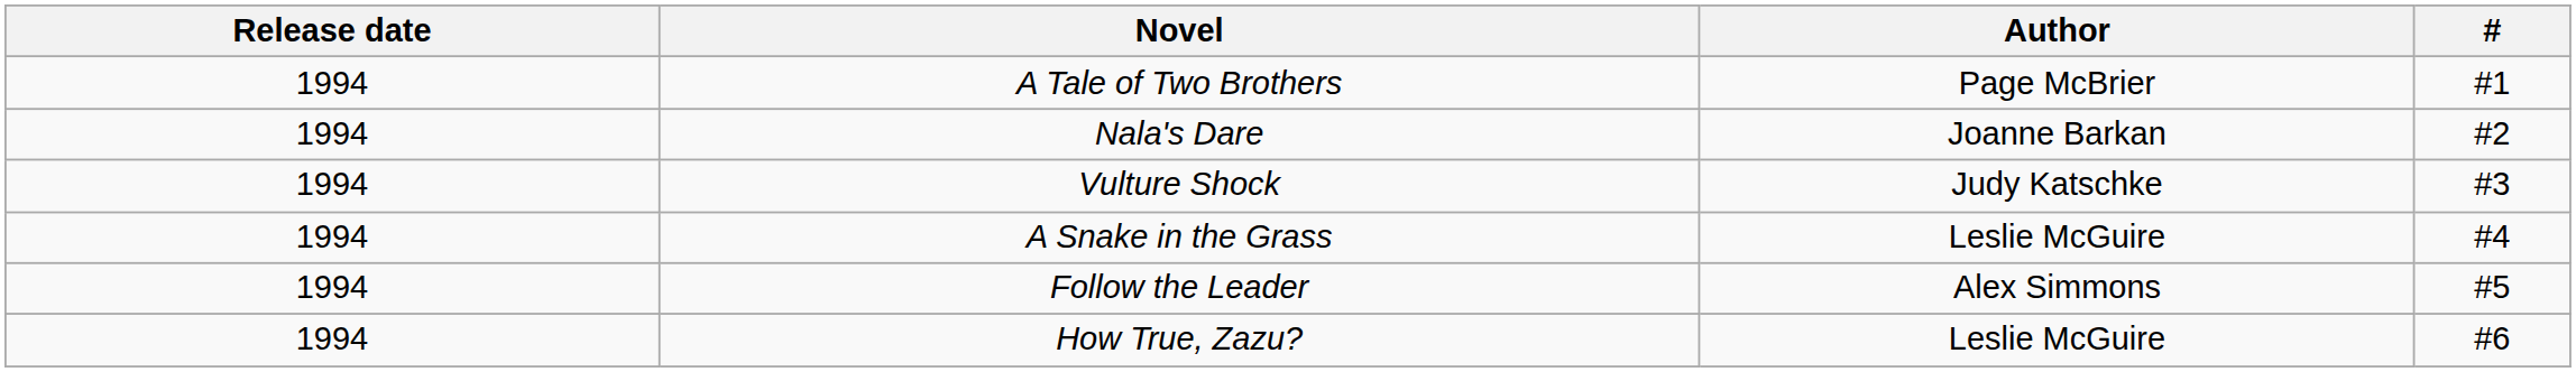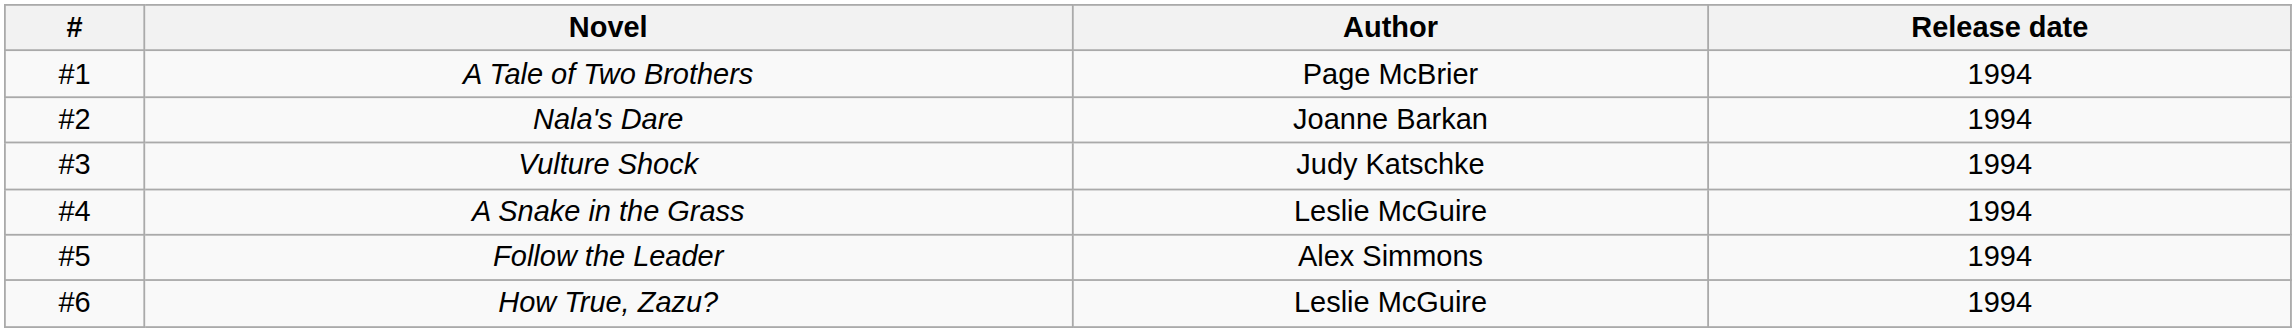 <table class="wikitable sortable" width="100%" border="1" style="font-size: 100%; text-align:center">
 <tr>
-<th>Release date</th>
+<th>#</th>
 <th>Novel</th>
 <th>Author</th>
-<th>#</th>
+<th>Release date</th>
 </tr>
 <tr>
-<td>1994</td>
+<td>#1</td>
 <td><em>A Tale of Two Brothers</em></td>
 <td>Page McBrier</td>
-<td>#1</td>
+<td>1994</td>
 </tr>
 <tr>
-<td>1994</td>
+<td>#2</td>
 <td><em>Nala's Dare</em></td>
 <td>Joanne Barkan</td>
-<td>#2</td>
+<td>1994</td>
 </tr>
 <tr>
-<td>1994</td>
+<td>#3</td>
 <td><em>Vulture Shock</em></td>
 <td>Judy Katschke</td>
-<td>#3</td>
+<td>1994</td>
 </tr>
 <tr>
-<td>1994</td>
+<td>#4</td>
 <td><em>A Snake in the Grass</em></td>
 <td>Leslie McGuire</td>
-<td>#4</td>
+<td>1994</td>
 </tr>
 <tr>
-<td>1994</td>
+<td>#5</td>
 <td><em>Follow the Leader</em></td>
 <td>Alex Simmons</td>
-<td>#5</td>
+<td>1994</td>
 </tr>
 <tr>
-<td>1994</td>
+<td>#6</td>
 <td><em>How True, Zazu?</em></td>
 <td>Leslie McGuire</td>
-<td>#6</td>
+<td>1994</td>
 </tr>
 </table>
